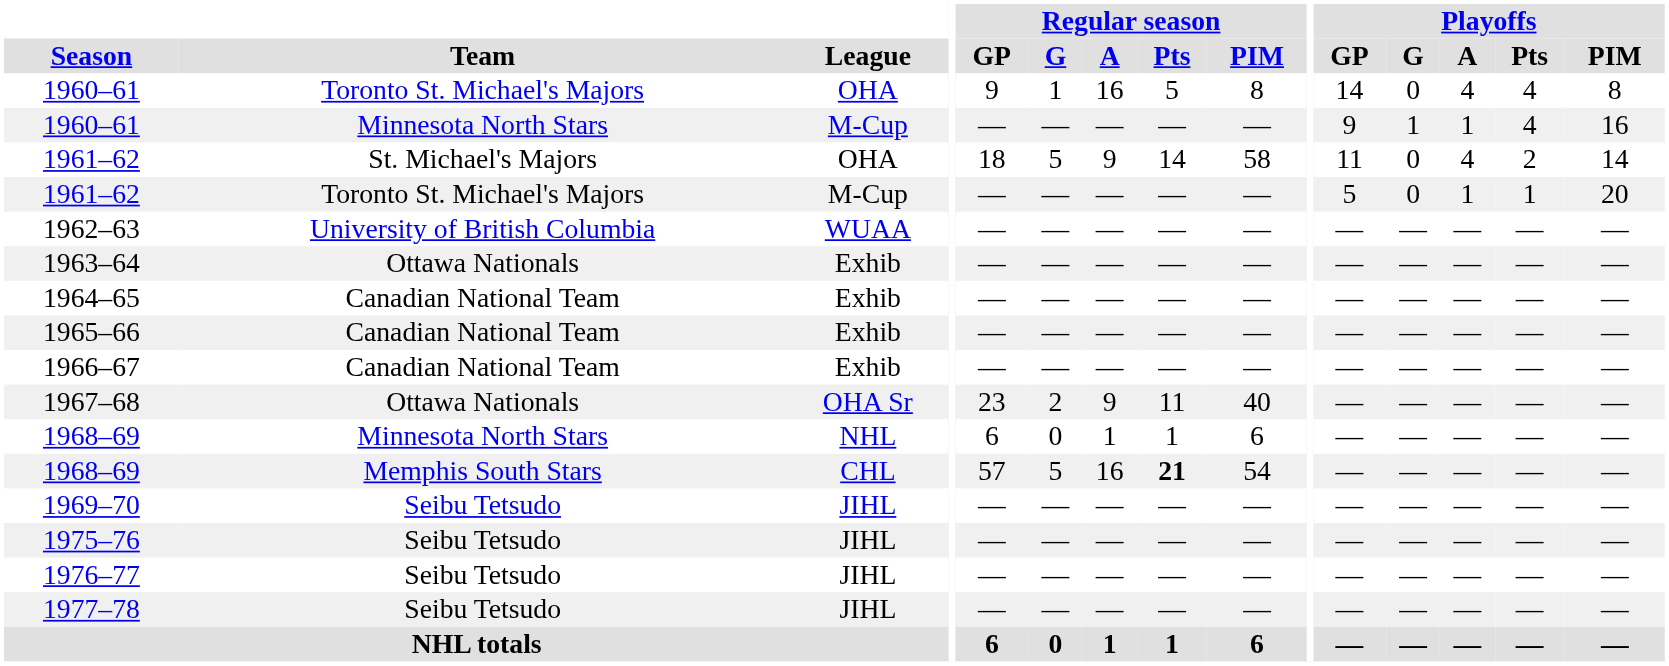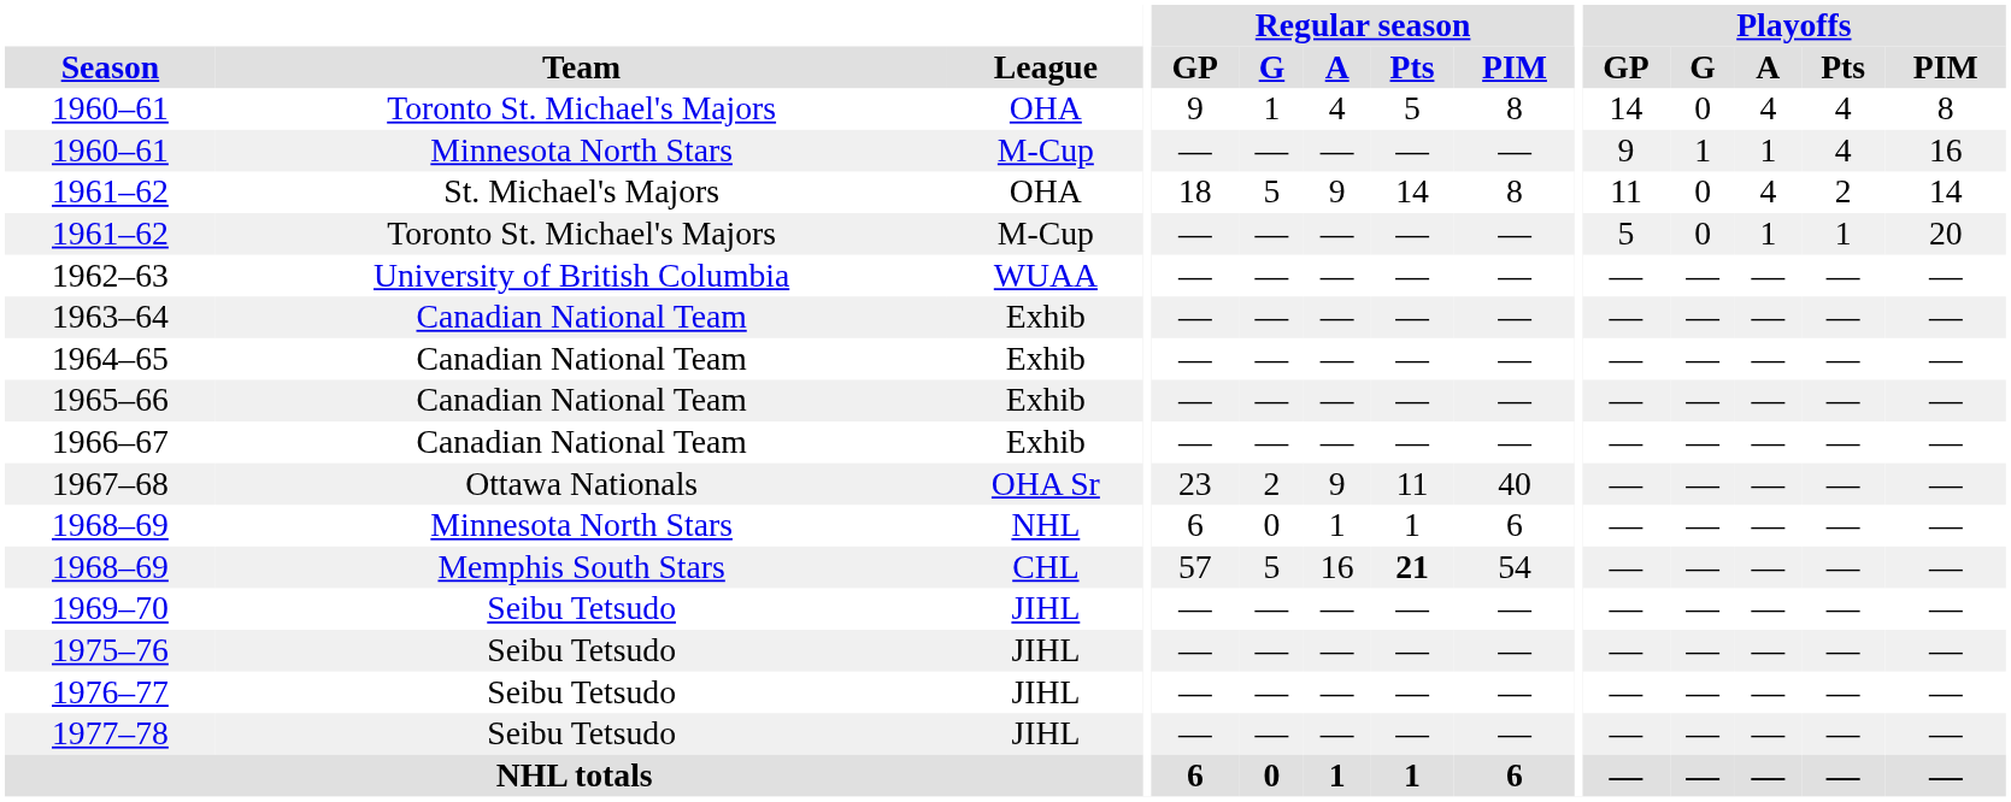 <table border="0" cellpadding="1" cellspacing="0" style="text-align:center; width:60em">
 <tr bgcolor="#e0e0e0">
 <th colspan="3" bgcolor="#ffffff"></th>
 <th rowspan="100" bgcolor="#ffffff"></th>
 <th colspan="5"><a href='#'>Regular season</a></th>
 <th rowspan="100" bgcolor="#ffffff"></th>
 <th colspan="5"><a href='#'>Playoffs</a></th>
 </tr>
 <tr bgcolor="#e0e0e0">
 <th><a href='#'>Season</a></th>
 <th>Team</th>
 <th>League</th>
 <th>GP</th>
 <th><a href='#'>G</a></th>
 <th><a href='#'>A</a></th>
 <th><a href='#'>Pts</a></th>
 <th><a href='#'>PIM</a></th>
 <th>GP</th>
 <th>G</th>
 <th>A</th>
 <th>Pts</th>
 <th>PIM</th>
 </tr>
 <tr>
 <td><a href='#'>1960–61</a></td>
 <td><a href='#'>Toronto St. Michael's Majors</a></td>
 <td><a href='#'>OHA</a></td>
 <td>9</td>
 <td>1</td>
-<td>16</td>
+<td>4</td>
 <td>5</td>
 <td>8</td>
 <td>14</td>
 <td>0</td>
 <td>4</td>
 <td>4</td>
 <td>8</td>
 </tr>
 <tr bgcolor="#f0f0f0">
 <td><a href='#'>1960–61</a></td>
 <td><a href='#'>Minnesota North Stars</a></td>
 <td><a href='#'>M-Cup</a></td>
 <td>—</td>
 <td>—</td>
 <td>—</td>
 <td>—</td>
 <td>—</td>
 <td>9</td>
 <td>1</td>
 <td>1</td>
 <td>4</td>
 <td>16</td>
 </tr>
 <tr>
 <td><a href='#'>1961–62</a></td>
 <td>St. Michael's Majors</td>
 <td>OHA</td>
 <td>18</td>
 <td>5</td>
 <td>9</td>
 <td>14</td>
-<td>58</td>
+<td>8</td>
 <td>11</td>
 <td>0</td>
 <td>4</td>
 <td>2</td>
 <td>14</td>
 </tr>
 <tr bgcolor="#f0f0f0">
 <td><a href='#'>1961–62</a></td>
 <td>Toronto St. Michael's Majors</td>
 <td>M-Cup</td>
 <td>—</td>
 <td>—</td>
 <td>—</td>
 <td>—</td>
 <td>—</td>
 <td>5</td>
 <td>0</td>
 <td>1</td>
 <td>1</td>
 <td>20</td>
 </tr>
 <tr>
 <td>1962–63</td>
 <td><a href='#'>University of British Columbia</a></td>
 <td><a href='#'>WUAA</a></td>
 <td>—</td>
 <td>—</td>
 <td>—</td>
 <td>—</td>
 <td>—</td>
 <td>—</td>
 <td>—</td>
 <td>—</td>
 <td>—</td>
 <td>—</td>
 </tr>
 <tr bgcolor="#f0f0f0">
 <td>1963–64</td>
-<td>Ottawa Nationals</td>
+<td><a href='#'>Canadian National Team</a></td>
 <td>Exhib</td>
 <td>—</td>
 <td>—</td>
 <td>—</td>
 <td>—</td>
 <td>—</td>
 <td>—</td>
 <td>—</td>
 <td>—</td>
 <td>—</td>
 <td>—</td>
 </tr>
 <tr>
 <td>1964–65</td>
 <td>Canadian National Team</td>
 <td>Exhib</td>
 <td>—</td>
 <td>—</td>
 <td>—</td>
 <td>—</td>
 <td>—</td>
 <td>—</td>
 <td>—</td>
 <td>—</td>
 <td>—</td>
 <td>—</td>
 </tr>
 <tr bgcolor="#f0f0f0">
 <td>1965–66</td>
 <td>Canadian National Team</td>
 <td>Exhib</td>
 <td>—</td>
 <td>—</td>
 <td>—</td>
 <td>—</td>
 <td>—</td>
 <td>—</td>
 <td>—</td>
 <td>—</td>
 <td>—</td>
 <td>—</td>
 </tr>
 <tr>
 <td>1966–67</td>
 <td>Canadian National Team</td>
 <td>Exhib</td>
 <td>—</td>
 <td>—</td>
 <td>—</td>
 <td>—</td>
 <td>—</td>
 <td>—</td>
 <td>—</td>
 <td>—</td>
 <td>—</td>
 <td>—</td>
 </tr>
 <tr bgcolor="#f0f0f0">
 <td>1967–68</td>
 <td>Ottawa Nationals</td>
 <td><a href='#'>OHA Sr</a></td>
 <td>23</td>
 <td>2</td>
 <td>9</td>
 <td>11</td>
 <td>40</td>
 <td>—</td>
 <td>—</td>
 <td>—</td>
 <td>—</td>
 <td>—</td>
 </tr>
 <tr>
 <td><a href='#'>1968–69</a></td>
 <td><a href='#'>Minnesota North Stars</a></td>
 <td><a href='#'>NHL</a></td>
 <td>6</td>
 <td>0</td>
 <td>1</td>
 <td>1</td>
 <td>6</td>
 <td>—</td>
 <td>—</td>
 <td>—</td>
 <td>—</td>
 <td>—</td>
 </tr>
 <tr bgcolor="#f0f0f0">
 <td><a href='#'>1968–69</a></td>
 <td><a href='#'>Memphis South Stars</a></td>
 <td><a href='#'>CHL</a></td>
 <td>57</td>
 <td>5</td>
 <td>16</td>
 <td><strong>21</strong></td>
 <td>54</td>
 <td>—</td>
 <td>—</td>
 <td>—</td>
 <td>—</td>
 <td>—</td>
 </tr>
 <tr>
 <td><a href='#'>1969–70</a></td>
 <td><a href='#'>Seibu Tetsudo</a></td>
 <td><a href='#'>JIHL</a></td>
 <td>—</td>
 <td>—</td>
 <td>—</td>
 <td>—</td>
 <td>—</td>
 <td>—</td>
 <td>—</td>
 <td>—</td>
 <td>—</td>
 <td>—</td>
 </tr>
 <tr bgcolor="#f0f0f0">
 <td><a href='#'>1975–76</a></td>
 <td>Seibu Tetsudo</td>
 <td>JIHL</td>
 <td>—</td>
 <td>—</td>
 <td>—</td>
 <td>—</td>
 <td>—</td>
 <td>—</td>
 <td>—</td>
 <td>—</td>
 <td>—</td>
 <td>—</td>
 </tr>
 <tr>
 <td><a href='#'>1976–77</a></td>
 <td>Seibu Tetsudo</td>
 <td>JIHL</td>
 <td>—</td>
 <td>—</td>
 <td>—</td>
 <td>—</td>
 <td>—</td>
 <td>—</td>
 <td>—</td>
 <td>—</td>
 <td>—</td>
 <td>—</td>
 </tr>
 <tr bgcolor="#f0f0f0">
 <td><a href='#'>1977–78</a></td>
 <td>Seibu Tetsudo</td>
 <td>JIHL</td>
 <td>—</td>
 <td>—</td>
 <td>—</td>
 <td>—</td>
 <td>—</td>
 <td>—</td>
 <td>—</td>
 <td>—</td>
 <td>—</td>
 <td>—</td>
 </tr>
 <tr bgcolor="#e0e0e0">
 <th colspan="3">NHL totals</th>
 <th>6</th>
 <th>0</th>
 <th>1</th>
 <th>1</th>
 <th>6</th>
 <th>—</th>
 <th>—</th>
 <th>—</th>
 <th>—</th>
 <th>—</th>
 </tr>
 </table>
